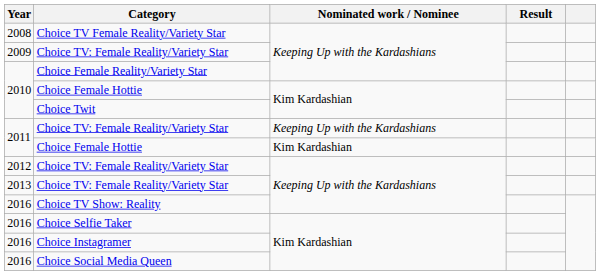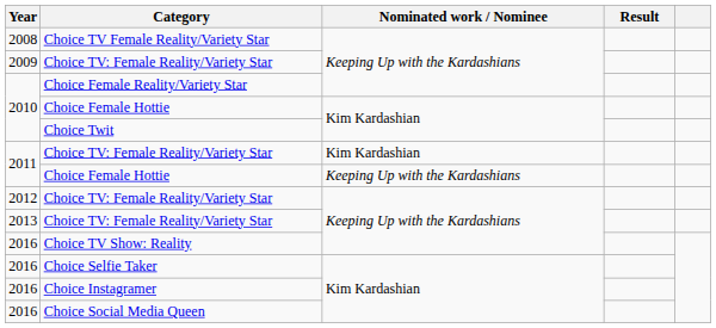 <table class="wikitable sortable">
 <tr>
 <th width=5%>Year</th>
 <th width=40%>Category</th>
 <th width=40%>Nominated work / Nominee</th>
 <th width=10%>Result</th>
 <th width=5% class="unsortable"></th>
 </tr>
 <tr>
 <td>2008</td>
 <td><a href='#'>Choice TV Female Reality/Variety Star</a></td>
 <td rowspan="3"><em>Keeping Up with the Kardashians</em></td>
 <td></td>
 <td></td>
 </tr>
 <tr>
 <td>2009</td>
 <td><a href='#'>Choice TV: Female Reality/Variety Star</a></td>
 <td></td>
 <td></td>
 </tr>
 <tr>
 <td rowspan="3">2010</td>
 <td><a href='#'>Choice Female Reality/Variety Star</a></td>
 <td></td>
 <td></td>
 </tr>
 <tr>
 <td><a href='#'>Choice Female Hottie</a></td>
 <td rowspan="2">Kim Kardashian</td>
 <td></td>
 <td></td>
 </tr>
 <tr>
 <td><a href='#'>Choice Twit</a></td>
 <td></td>
 <td></td>
 </tr>
 <tr>
 <td rowspan="2">2011</td>
 <td><a href='#'>Choice TV: Female Reality/Variety Star</a></td>
-<td><em>Keeping Up with the Kardashians</em></td>
+<td>Kim Kardashian</td>
 <td></td>
 <td></td>
 </tr>
 <tr>
 <td><a href='#'>Choice Female Hottie</a></td>
-<td>Kim Kardashian</td>
+<td><em>Keeping Up with the Kardashians</em></td>
 <td></td>
 <td></td>
 </tr>
 <tr>
 <td>2012</td>
 <td><a href='#'>Choice TV: Female Reality/Variety Star</a></td>
 <td rowspan="3"><em>Keeping Up with the Kardashians</em></td>
 <td></td>
 <td></td>
 </tr>
 <tr>
 <td>2013</td>
 <td><a href='#'>Choice TV: Female Reality/Variety Star</a></td>
 <td></td>
 <td></td>
 </tr>
 <tr>
 <td>2016</td>
 <td><a href='#'>Choice TV Show: Reality</a></td>
 <td></td>
 <td rowspan="4"></td>
 </tr>
 <tr>
 <td>2016</td>
 <td><a href='#'>Choice Selfie Taker</a></td>
 <td rowspan="3">Kim Kardashian</td>
 <td></td>
 </tr>
 <tr>
 <td>2016</td>
 <td><a href='#'>Choice Instagramer</a></td>
 <td></td>
 </tr>
 <tr>
 <td>2016</td>
 <td><a href='#'>Choice Social Media Queen</a></td>
 <td></td>
 </tr>
 </table>
